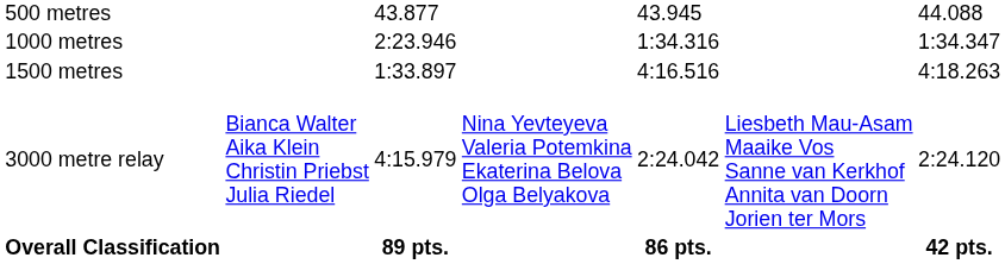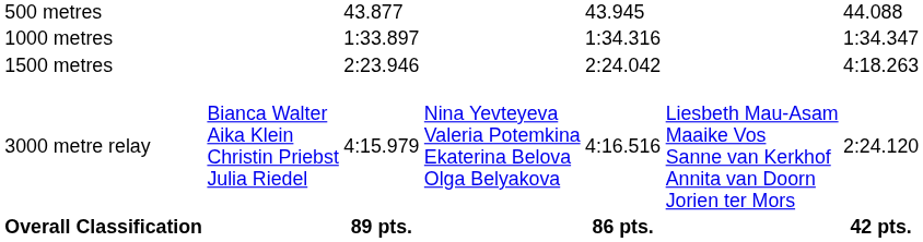 <table>
 <tr>
 <td>500 metres</td>
 <td></td>
 <td>43.877</td>
 <td></td>
 <td>43.945</td>
 <td></td>
 <td>44.088</td>
 </tr>
 <tr>
 <td>1000 metres</td>
 <td></td>
-<td>2:23.946</td>
+<td>1:33.897</td>
 <td></td>
 <td>1:34.316</td>
 <td></td>
 <td>1:34.347</td>
 </tr>
 <tr>
 <td>1500 metres</td>
 <td></td>
-<td>1:33.897</td>
+<td>2:23.946</td>
 <td></td>
-<td>4:16.516</td>
+<td>2:24.042</td>
 <td></td>
 <td>4:18.263</td>
 </tr>
 <tr>
 <td>3000 metre relay</td>
 <td valign=top><br><a href='#'>Bianca Walter</a><br><a href='#'>Aika Klein</a><br><a href='#'>Christin Priebst</a><br><a href='#'>Julia Riedel</a></td>
 <td>4:15.979</td>
 <td valign=top><br><a href='#'>Nina Yevteyeva</a><br><a href='#'>Valeria Potemkina</a><br><a href='#'>Ekaterina Belova</a><br><a href='#'>Olga Belyakova</a></td>
-<td>2:24.042</td>
+<td>4:16.516</td>
 <td valign=top><br><a href='#'>Liesbeth Mau-Asam</a><br><a href='#'>Maaike Vos</a><br><a href='#'>Sanne van Kerkhof</a><br><a href='#'>Annita van Doorn</a><br><a href='#'>Jorien ter Mors</a></td>
 <td>2:24.120</td>
 </tr>
 <tr>
 <th>Overall Classification</th>
 <th></th>
 <th>89 pts.</th>
 <th></th>
 <th>86 pts.</th>
 <th></th>
 <th>42 pts.</th>
 </tr>
 </table>
